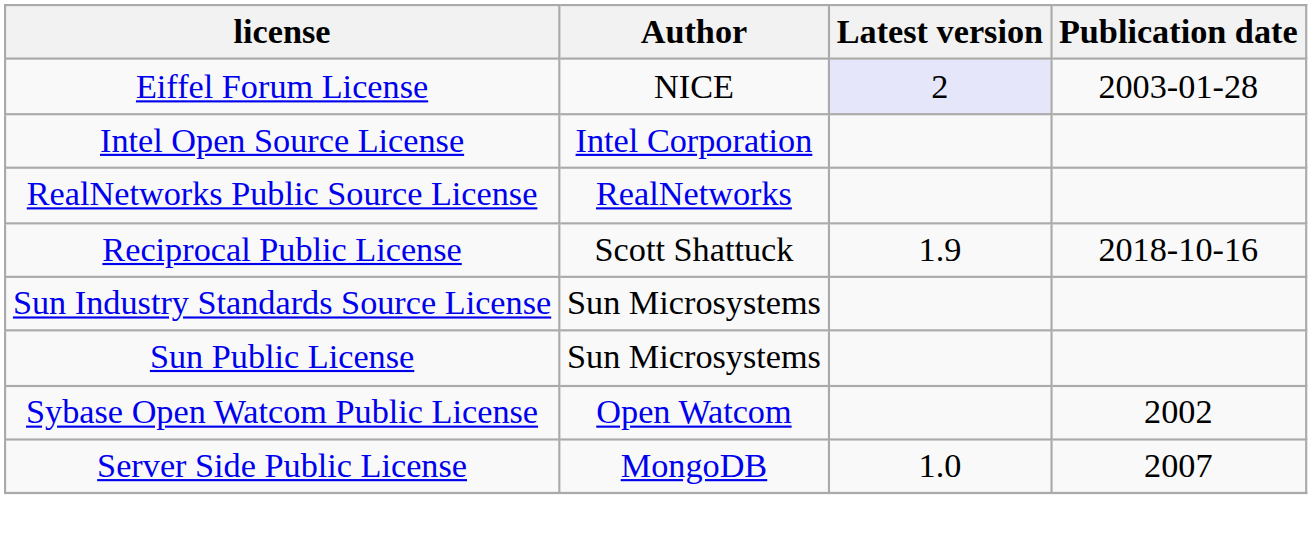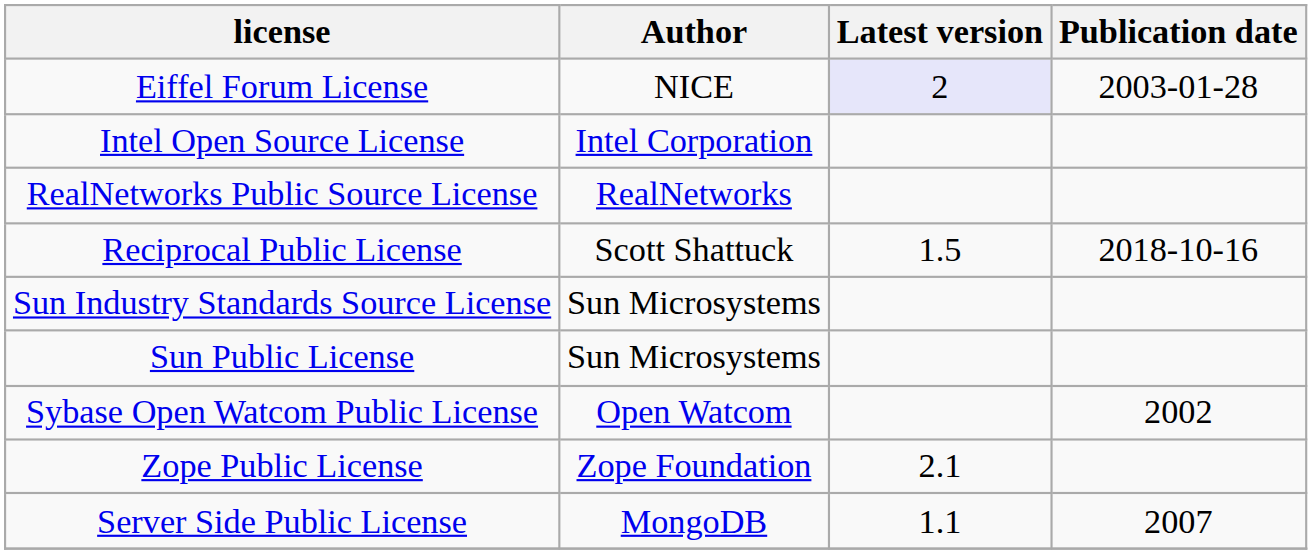 <table class="wikitable sortable sort-under" style="text-align: center;">
 <tr>
 <th>license</th>
 <th>Author</th>
 <th>Latest version</th>
 <th>Publication date</th>
 </tr>
 <tr>
 <td><a href='#'>Eiffel Forum License</a></td>
 <td>NICE</td>
 <td style="background: lavender;">2</td>
 <td>2003-01-28</td>
 </tr>
 <tr>
 <td><a href='#'>Intel Open Source License</a></td>
 <td><a href='#'>Intel Corporation</a></td>
 <td></td>
 <td></td>
 </tr>
 <tr>
 <td><a href='#'>RealNetworks Public Source License</a></td>
 <td><a href='#'>RealNetworks</a></td>
 <td></td>
 <td></td>
 </tr>
 <tr>
 <td><a href='#'>Reciprocal Public License</a></td>
 <td>Scott Shattuck</td>
-<td>1.9</td>
+<td>1.5</td>
 <td>2018-10-16</td>
 </tr>
 <tr>
 <td><a href='#'>Sun Industry Standards Source License</a></td>
 <td>Sun Microsystems</td>
 <td></td>
 <td></td>
 </tr>
 <tr>
 <td><a href='#'>Sun Public License</a></td>
 <td>Sun Microsystems</td>
 <td></td>
 <td></td>
 </tr>
 <tr>
 <td><a href='#'>Sybase Open Watcom Public License</a></td>
 <td><a href='#'>Open Watcom</a></td>
 <td></td>
 <td>2002</td>
 </tr>
 <tr>
+<td><a href='#'>Zope Public License</a></td>
+<td><a href='#'>Zope Foundation</a></td>
+<td>2.1</td>
+<td></td>
+</tr>
+<tr>
 <td><a href='#'>Server Side Public License</a></td>
 <td><a href='#'>MongoDB</a></td>
-<td>1.0</td>
+<td>1.1</td>
 <td>2007</td>
 </tr>
 <tr>
 </tr>
 </table>
